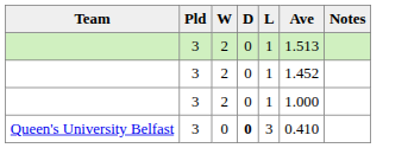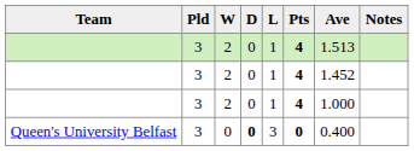 <table style=border-collapse:collapse border=1 cellspacing=0 cellpadding=5>
 <tr align=center bgcolor=#efefef>
 <th>Team</th>
 <th>Pld</th>
 <th>W</th>
 <th>D</th>
 <th>L</th>
+<th>Pts</th>
 <th>Ave</th>
 <th>Notes</th>
 </tr>
 <tr align=center style="background:#D0F0C0;">
 <td style="text-align:left;"> </td>
 <td>3</td>
 <td>2</td>
 <td>0</td>
 <td>1</td>
+<td><strong>4</strong></td>
 <td>1.513</td>
 <td></td>
 </tr>
 <tr align=center style="background:#FFFFFF;">
 <td style="text-align:left;"> </td>
 <td>3</td>
 <td>2</td>
 <td>0</td>
 <td>1</td>
+<td><strong>4</strong></td>
 <td>1.452</td>
 <td></td>
 </tr>
 <tr align=center style="background:#FFFFFF;">
 <td style="text-align:left;"> </td>
 <td>3</td>
 <td>2</td>
 <td>0</td>
 <td>1</td>
+<td><strong>4</strong></td>
 <td>1.000</td>
 <td></td>
 </tr>
 <tr align=center style="background:#FFFFFF;">
 <td style="text-align:left;"> <a href='#'>Queen's University Belfast</a></td>
 <td>3</td>
 <td>0</td>
 <td><strong>0</strong></td>
 <td>3</td>
-<td>0.410</td>
+<td><strong>0</strong></td>
+<td>0.400</td>
 <td></td>
 </tr>
 </table>
